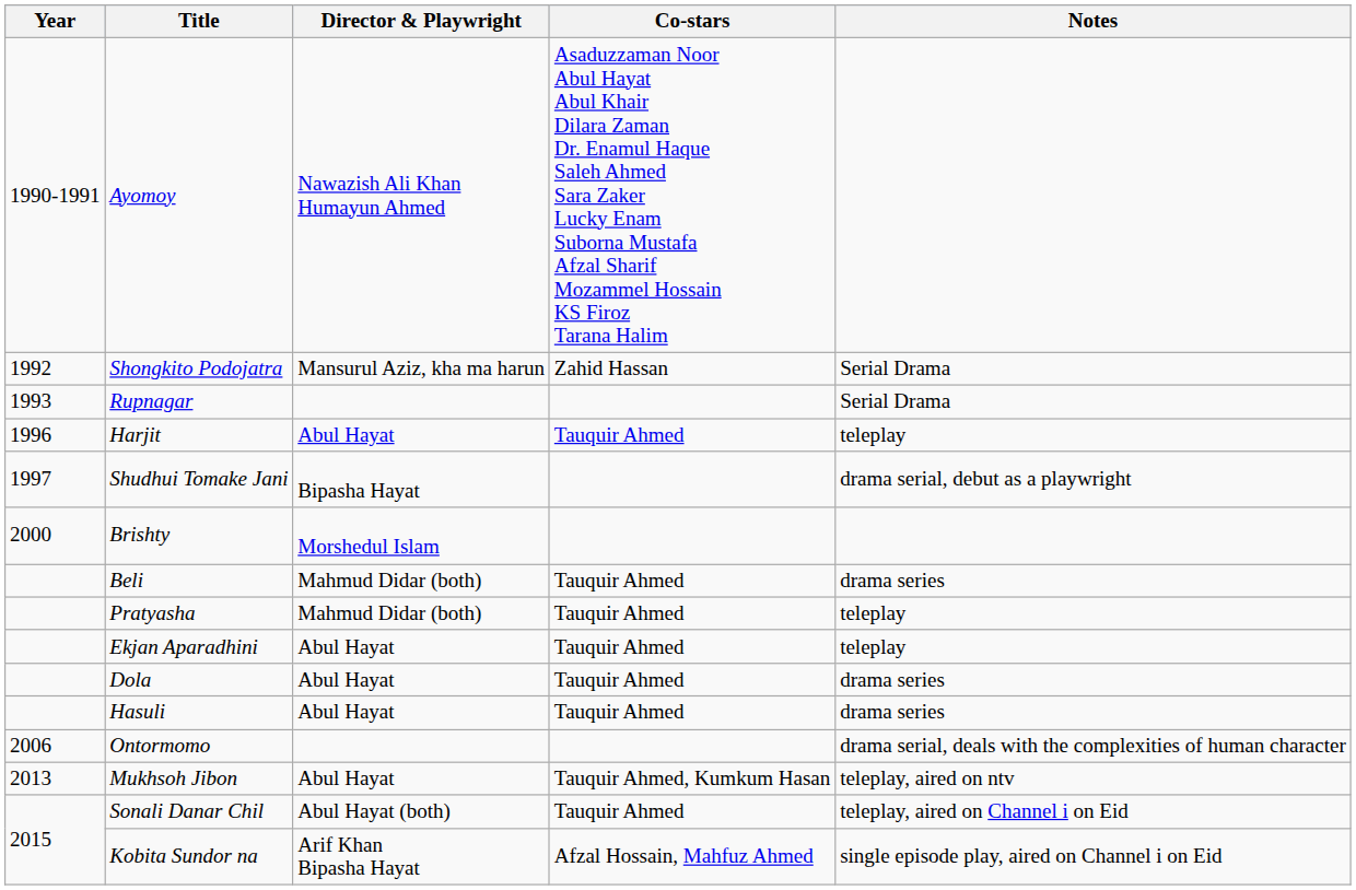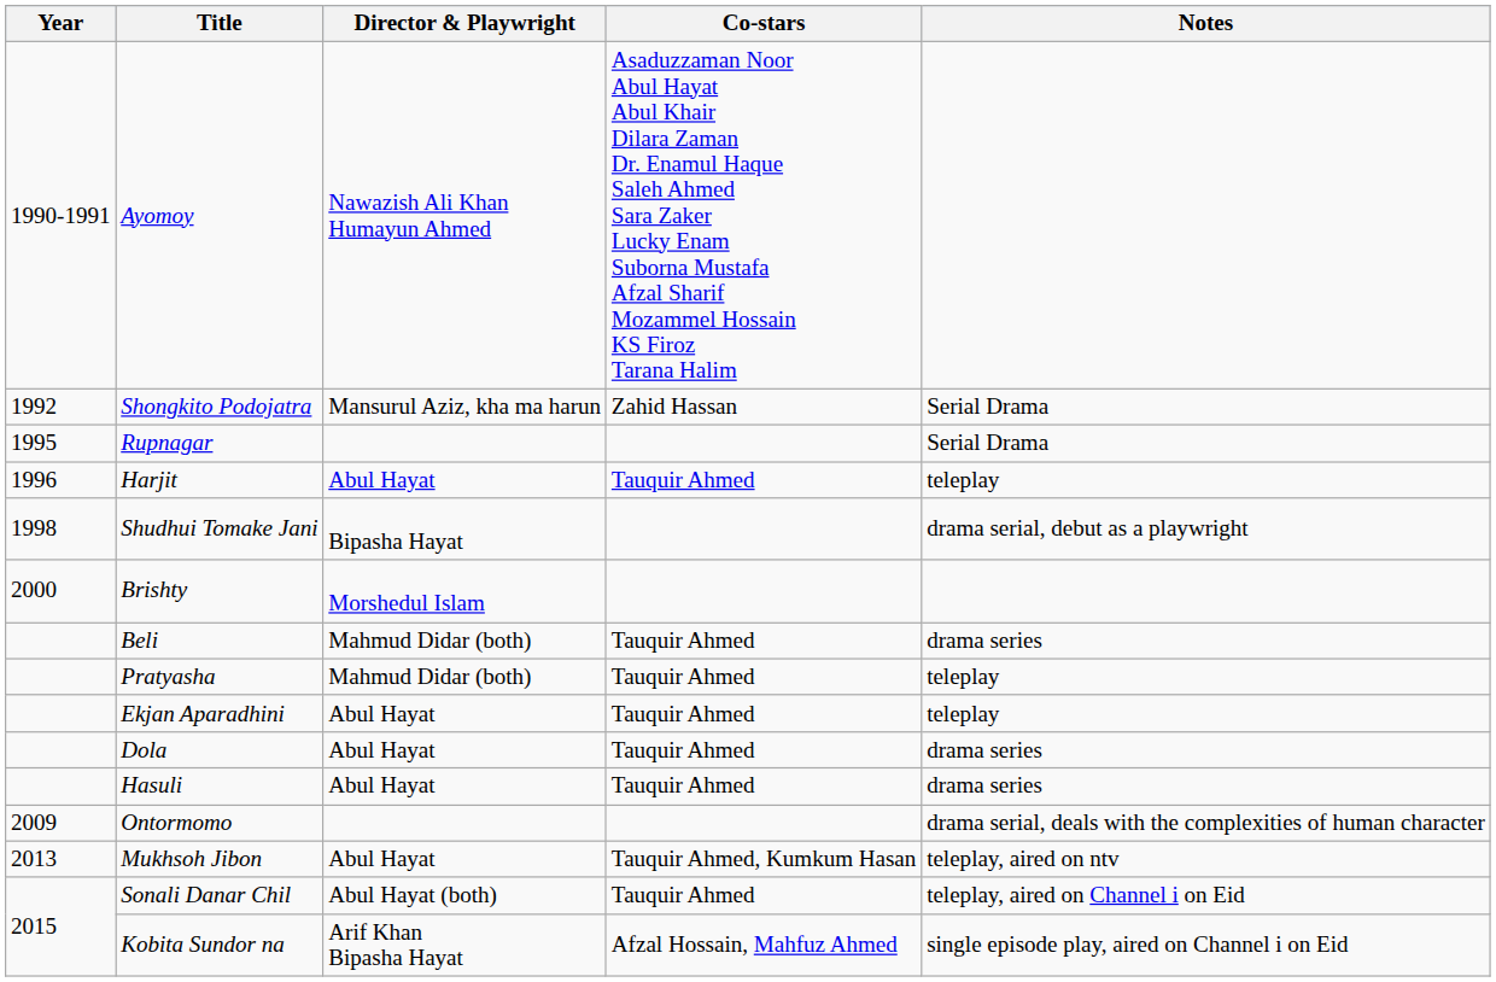 <table class="wikitable">
 <tr style="background:#b0c4de; text-align:center;">
 <th>Year</th>
 <th>Title</th>
 <th>Director & Playwright</th>
 <th>Co-stars</th>
 <th>Notes</th>
 </tr>
 <tr>
 <td>1990-1991</td>
 <td><em><a href='#'>Ayomoy</a></em></td>
 <td><a href='#'>Nawazish Ali Khan</a> <br> <a href='#'>Humayun Ahmed</a></td>
 <td><a href='#'>Asaduzzaman Noor</a><br><a href='#'>Abul Hayat</a><br><a href='#'>Abul Khair</a><br><a href='#'>Dilara Zaman</a><br><a href='#'>Dr. Enamul Haque</a><br><a href='#'>Saleh Ahmed</a><br><a href='#'>Sara Zaker</a><br><a href='#'>Lucky Enam</a><br><a href='#'>Suborna Mustafa</a><br><a href='#'>Afzal Sharif</a><br><a href='#'>Mozammel Hossain</a><br><a href='#'>KS Firoz</a><br><a href='#'>Tarana Halim</a></td>
 <td></td>
 </tr>
 <tr>
 <td>1992</td>
 <td><em><a href='#'>Shongkito Podojatra</a></em></td>
 <td>Mansurul Aziz,   kha ma harun</td>
 <td>Zahid Hassan</td>
 <td>Serial Drama</td>
 </tr>
 <tr>
-<td>1993</td>
+<td>1995</td>
 <td><em><a href='#'>Rupnagar</a></em></td>
 <td></td>
 <td></td>
 <td>Serial Drama</td>
 </tr>
 <tr>
 <td>1996</td>
 <td><em>Harjit</em></td>
 <td><a href='#'>Abul Hayat</a></td>
 <td><a href='#'>Tauquir Ahmed</a></td>
 <td>teleplay</td>
 </tr>
 <tr>
-<td>1997</td>
+<td>1998</td>
 <td><em>Shudhui Tomake Jani</em></td>
 <td><br> Bipasha Hayat</td>
 <td></td>
 <td>drama serial, debut as a playwright</td>
 </tr>
 <tr>
 <td>2000</td>
 <td><em>Brishty</em></td>
 <td><br> <a href='#'>Morshedul Islam</a></td>
 <td></td>
 <td></td>
 </tr>
 <tr>
 <td></td>
 <td><em>Beli</em></td>
 <td>Mahmud Didar (both)</td>
 <td>Tauquir Ahmed</td>
 <td>drama series</td>
 </tr>
 <tr>
 <td></td>
 <td><em>Pratyasha</em></td>
 <td>Mahmud Didar (both)</td>
 <td>Tauquir Ahmed</td>
 <td>teleplay</td>
 </tr>
 <tr>
 <td></td>
 <td><em>Ekjan Aparadhini</em></td>
 <td>Abul Hayat</td>
 <td>Tauquir Ahmed</td>
 <td>teleplay</td>
 </tr>
 <tr>
 <td></td>
 <td><em>Dola</em></td>
 <td>Abul Hayat</td>
 <td>Tauquir Ahmed</td>
 <td>drama series</td>
 </tr>
 <tr>
 <td></td>
 <td><em>Hasuli</em></td>
 <td>Abul Hayat</td>
 <td>Tauquir Ahmed</td>
 <td>drama series</td>
 </tr>
 <tr>
-<td>2006</td>
+<td>2009</td>
 <td><em>Ontormomo</em></td>
 <td></td>
 <td></td>
 <td>drama serial, deals with the complexities of human character</td>
 </tr>
 <tr>
 <td>2013</td>
 <td><em>Mukhsoh Jibon</em></td>
 <td>Abul Hayat</td>
 <td>Tauquir Ahmed, Kumkum Hasan</td>
 <td>teleplay, aired on ntv</td>
 </tr>
 <tr>
 <td rowspan="2">2015</td>
 <td><em>Sonali Danar Chil</em></td>
 <td>Abul Hayat (both)</td>
 <td>Tauquir Ahmed</td>
 <td>teleplay, aired on <a href='#'>Channel i</a> on Eid</td>
 </tr>
 <tr>
 <td><em>Kobita Sundor na</em></td>
 <td>Arif Khan <br> Bipasha Hayat</td>
 <td>Afzal Hossain, <a href='#'>Mahfuz Ahmed</a></td>
 <td>single episode play, aired on Channel i on Eid</td>
 </tr>
 </table>
